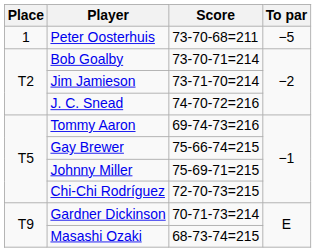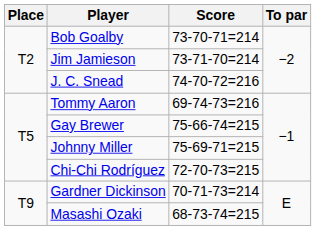 <table class="wikitable">
 <tr>
 <th>Place</th>
 <th>Player</th>
 <th>Score</th>
 <th>To par</th>
-</tr>
-<tr>
-<td align="center">1</td>
-<td> <a href='#'>Peter Oosterhuis</a></td>
-<td>73-70-68=211</td>
-<td align="center">−5</td>
 </tr>
 <tr>
 <td rowspan=3 align="center">T2</td>
 <td> <a href='#'>Bob Goalby</a></td>
 <td>73-70-71=214</td>
 <td rowspan=3 align="center">−2</td>
 </tr>
 <tr>
 <td> <a href='#'>Jim Jamieson</a></td>
 <td>73-71-70=214</td>
 </tr>
 <tr>
 <td> <a href='#'>J. C. Snead</a></td>
 <td>74-70-72=216</td>
 </tr>
 <tr>
 <td rowspan=4 align="center">T5</td>
 <td> <a href='#'>Tommy Aaron</a></td>
 <td>69-74-73=216</td>
 <td rowspan=4 align="center">−1</td>
 </tr>
 <tr>
 <td> <a href='#'>Gay Brewer</a></td>
 <td>75-66-74=215</td>
 </tr>
 <tr>
 <td> <a href='#'>Johnny Miller</a></td>
 <td>75-69-71=215</td>
 </tr>
 <tr>
 <td> <a href='#'>Chi-Chi Rodríguez</a></td>
 <td>72-70-73=215</td>
 </tr>
 <tr>
 <td rowspan=2 align="center">T9</td>
 <td> <a href='#'>Gardner Dickinson</a></td>
 <td>70-71-73=214</td>
 <td rowspan=2 align="center">E</td>
 </tr>
 <tr>
 <td> <a href='#'>Masashi Ozaki</a></td>
 <td>68-73-74=215</td>
 </tr>
 </table>
